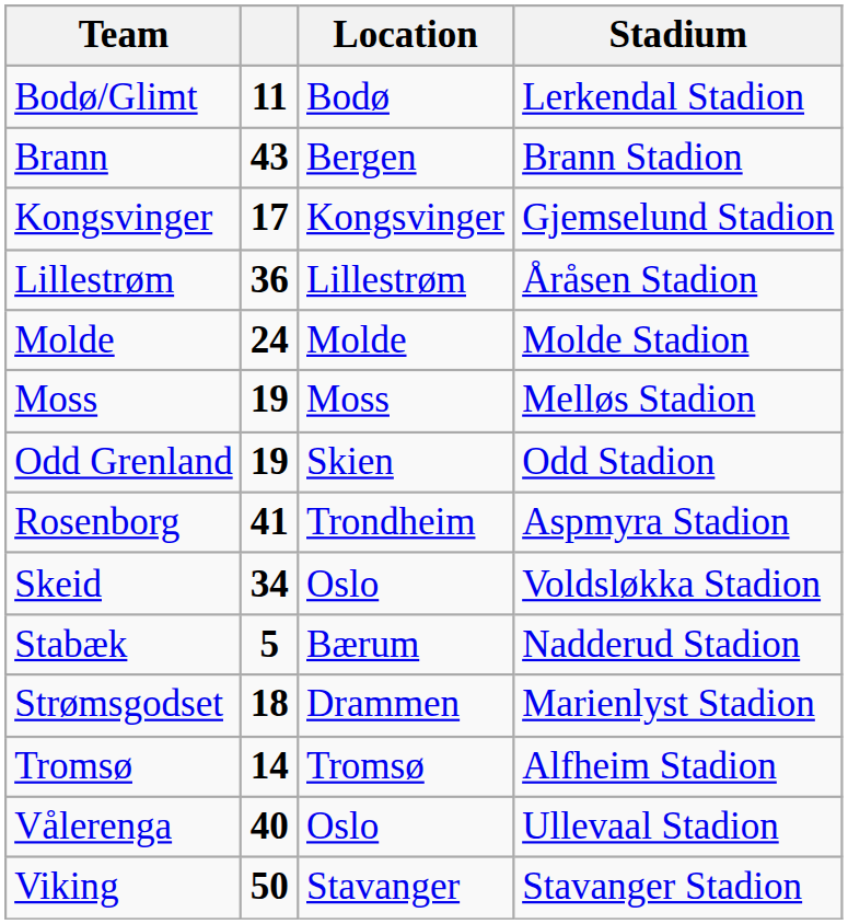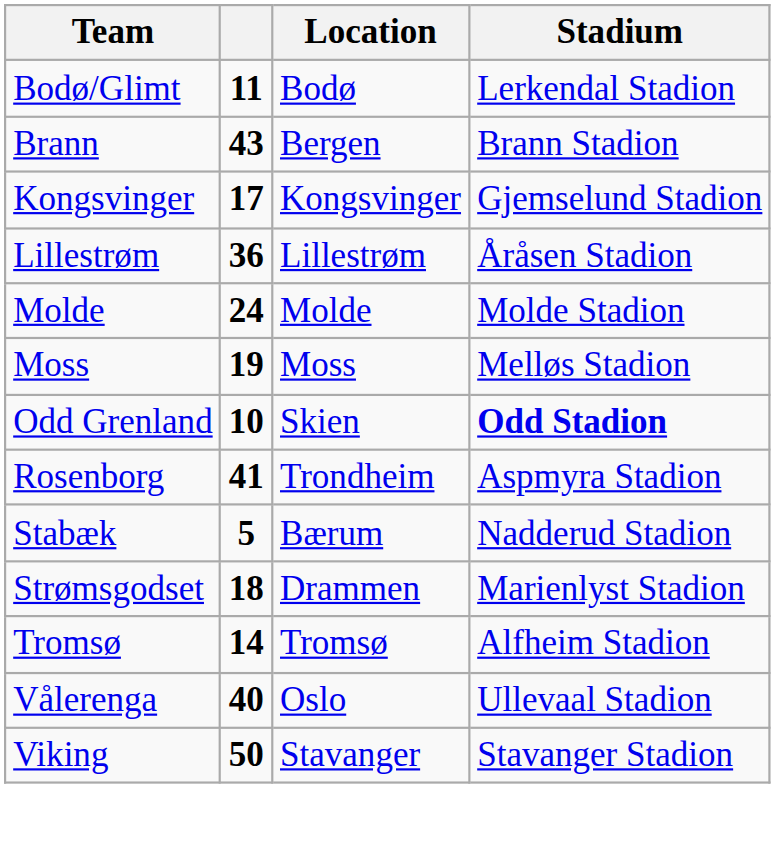 <table class="wikitable sortable" border="1">
 <tr>
 <th>Team</th>
 <th></th>
 <th>Location</th>
 <th>Stadium</th>
 </tr>
 <tr>
 <td><a href='#'>Bodø/Glimt</a></td>
 <td align="center"><strong>11</strong></td>
 <td><a href='#'>Bodø</a></td>
 <td><a href='#'>Lerkendal Stadion</a></td>
 </tr>
 <tr>
 <td><a href='#'>Brann</a></td>
 <td align="center"><strong>43</strong></td>
 <td><a href='#'>Bergen</a></td>
 <td><a href='#'>Brann Stadion</a></td>
 </tr>
 <tr>
 <td><a href='#'>Kongsvinger</a></td>
 <td align="center"><strong>17</strong></td>
 <td><a href='#'>Kongsvinger</a></td>
 <td><a href='#'>Gjemselund Stadion</a></td>
 </tr>
 <tr>
 <td><a href='#'>Lillestrøm</a></td>
 <td align="center"><strong>36</strong></td>
 <td><a href='#'>Lillestrøm</a></td>
 <td><a href='#'>Åråsen Stadion</a></td>
 </tr>
 <tr>
 <td><a href='#'>Molde</a></td>
 <td align="center"><strong>24</strong></td>
 <td><a href='#'>Molde</a></td>
 <td><a href='#'>Molde Stadion</a></td>
 </tr>
 <tr>
 <td><a href='#'>Moss</a></td>
 <td align="center"><strong>19</strong></td>
 <td><a href='#'>Moss</a></td>
 <td><a href='#'>Melløs Stadion</a></td>
 </tr>
 <tr>
 <td><a href='#'>Odd Grenland</a></td>
-<td align="center"><strong>19</strong></td>
+<td align="center"><strong>10</strong></td>
 <td><a href='#'>Skien</a></td>
-<td><a href='#'>Odd Stadion</a></td>
+<td><strong><a href='#'>Odd Stadion</a></strong></td>
 </tr>
 <tr>
 <td><a href='#'>Rosenborg</a></td>
 <td align="center"><strong>41</strong></td>
 <td><a href='#'>Trondheim</a></td>
 <td><a href='#'>Aspmyra Stadion</a></td>
-</tr>
-<tr>
-<td><a href='#'>Skeid</a></td>
-<td align="center"><strong>34</strong></td>
-<td><a href='#'>Oslo</a></td>
-<td><a href='#'>Voldsløkka Stadion</a></td>
 </tr>
 <tr>
 <td><a href='#'>Stabæk</a></td>
 <td align="center"><strong>5</strong></td>
 <td><a href='#'>Bærum</a></td>
 <td><a href='#'>Nadderud Stadion</a></td>
 </tr>
 <tr>
 <td><a href='#'>Strømsgodset</a></td>
 <td align="center"><strong>18</strong></td>
 <td><a href='#'>Drammen</a></td>
 <td><a href='#'>Marienlyst Stadion</a></td>
 </tr>
 <tr>
 <td><a href='#'>Tromsø</a></td>
 <td align="center"><strong>14</strong></td>
 <td><a href='#'>Tromsø</a></td>
 <td><a href='#'>Alfheim Stadion</a></td>
 </tr>
 <tr>
 <td><a href='#'>Vålerenga</a></td>
 <td align="center"><strong>40</strong></td>
 <td><a href='#'>Oslo</a></td>
 <td><a href='#'>Ullevaal Stadion</a></td>
 </tr>
 <tr>
 <td><a href='#'>Viking</a></td>
 <td align="center"><strong>50</strong></td>
 <td><a href='#'>Stavanger</a></td>
 <td><a href='#'>Stavanger Stadion</a></td>
 </tr>
 </table>
